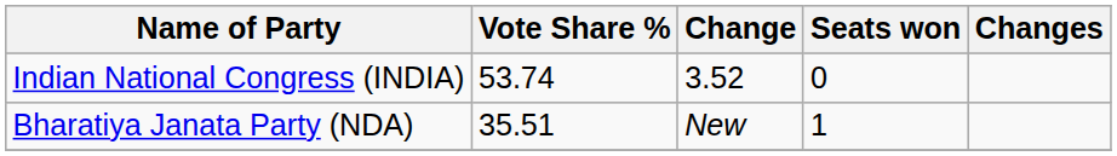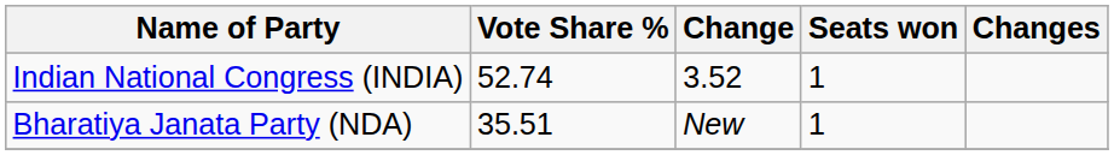 <table class="wikitable sortable">
 <tr>
 <th>Name of Party</th>
 <th>Vote Share %</th>
 <th>Change</th>
 <th>Seats won</th>
 <th>Changes</th>
 </tr>
 <tr>
 <td><a href='#'>Indian National Congress</a> (INDIA)</td>
-<td>53.74</td>
+<td>52.74</td>
 <td> 3.52</td>
-<td>0</td>
+<td>1</td>
 <td></td>
 </tr>
 <tr>
 <td><a href='#'>Bharatiya Janata Party</a> (NDA)</td>
 <td>35.51</td>
 <td><em>New</em></td>
 <td>1</td>
 <td></td>
 </tr>
 <tr>
 </tr>
 </table>
